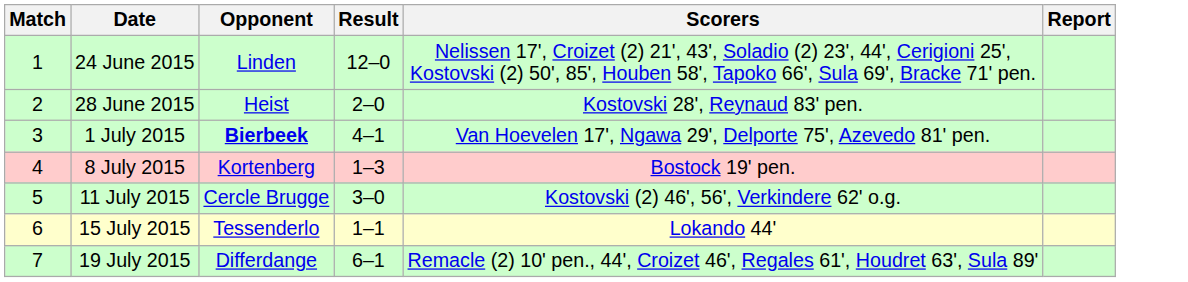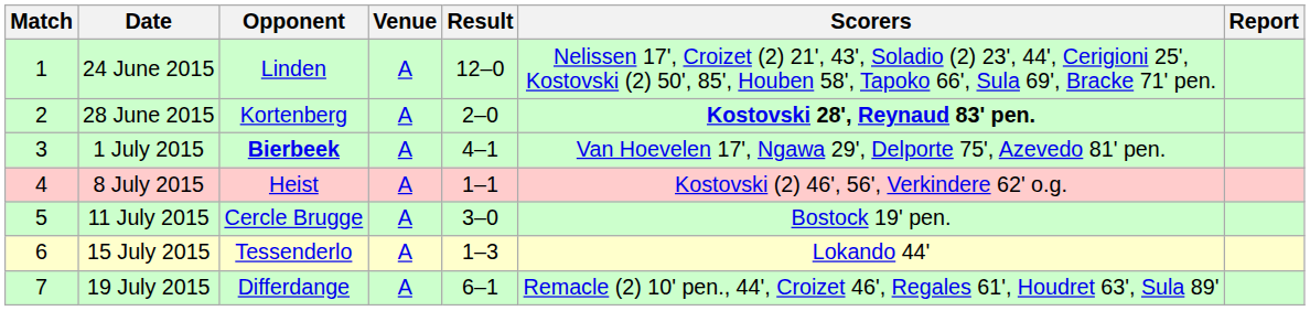 <table class="wikitable" style="font-size:100%; text-align:center">
 <tr>
 <th>Match</th>
 <th>Date</th>
 <th>Opponent</th>
+<th>Venue</th>
 <th>Result</th>
 <th>Scorers</th>
 <th>Report</th>
 </tr>
 <tr bgcolor=CCFFCC>
 <td>1</td>
 <td>24 June 2015</td>
 <td> <a href='#'>Linden</a></td>
+<td><a href='#'>A</a></td>
 <td>12–0</td>
 <td><a href='#'>Nelissen</a> 17', <a href='#'>Croizet</a> (2) 21', 43', <a href='#'>Soladio</a> (2) 23', 44', <a href='#'>Cerigioni</a> 25', <br><a href='#'>Kostovski</a> (2) 50', 85', <a href='#'>Houben</a> 58', <a href='#'>Tapoko</a> 66', <a href='#'>Sula</a> 69', <a href='#'>Bracke</a> 71' pen.</td>
 <td></td>
 </tr>
 <tr bgcolor=CCFFCC>
 <td>2</td>
 <td>28 June 2015</td>
-<td> <a href='#'>Heist</a></td>
+<td> <a href='#'>Kortenberg</a></td>
+<td><a href='#'>A</a></td>
 <td>2–0</td>
-<td><a href='#'>Kostovski</a> 28', <a href='#'>Reynaud</a> 83' pen.</td>
+<td><strong><a href='#'>Kostovski</a> 28', <a href='#'>Reynaud</a> 83' pen.</strong></td>
 <td></td>
 </tr>
 <tr bgcolor=CCFFCC>
 <td>3</td>
 <td>1 July 2015</td>
 <td><strong> <a href='#'>Bierbeek</a></strong></td>
+<td><a href='#'>A</a></td>
 <td>4–1</td>
 <td><a href='#'>Van Hoevelen</a> 17', <a href='#'>Ngawa</a> 29', <a href='#'>Delporte</a> 75', <a href='#'>Azevedo</a> 81' pen.</td>
 <td></td>
 </tr>
 <tr bgcolor=FFCCCC>
 <td>4</td>
 <td>8 July 2015</td>
-<td> <a href='#'>Kortenberg</a></td>
-<td>1–3</td>
-<td><a href='#'>Bostock</a> 19' pen.</td>
+<td> <a href='#'>Heist</a></td>
+<td><a href='#'>A</a></td>
+<td>1–1</td>
+<td><a href='#'>Kostovski</a> (2) 46', 56', <a href='#'>Verkindere</a> 62' o.g.</td>
 <td></td>
 </tr>
 <tr bgcolor=CCFFCC>
 <td>5</td>
 <td>11 July 2015</td>
 <td> <a href='#'>Cercle Brugge</a></td>
+<td><a href='#'>A</a></td>
 <td>3–0</td>
-<td><a href='#'>Kostovski</a> (2) 46', 56', <a href='#'>Verkindere</a> 62' o.g.</td>
+<td><a href='#'>Bostock</a> 19' pen.</td>
 <td></td>
 </tr>
 <tr bgcolor=FFFFCC>
 <td>6</td>
 <td>15 July 2015</td>
 <td> <a href='#'>Tessenderlo</a></td>
-<td>1–1</td>
+<td><a href='#'>A</a></td>
+<td>1–3</td>
 <td><a href='#'>Lokando</a> 44'</td>
 <td></td>
 </tr>
 <tr bgcolor=CCFFCC>
 <td>7</td>
 <td>19 July 2015</td>
 <td> <a href='#'>Differdange</a></td>
+<td><a href='#'>A</a></td>
 <td>6–1</td>
 <td><a href='#'>Remacle</a> (2) 10' pen., 44', <a href='#'>Croizet</a> 46', <a href='#'>Regales</a> 61', <a href='#'>Houdret</a> 63', <a href='#'>Sula</a> 89'</td>
 <td></td>
 </tr>
 </table>
